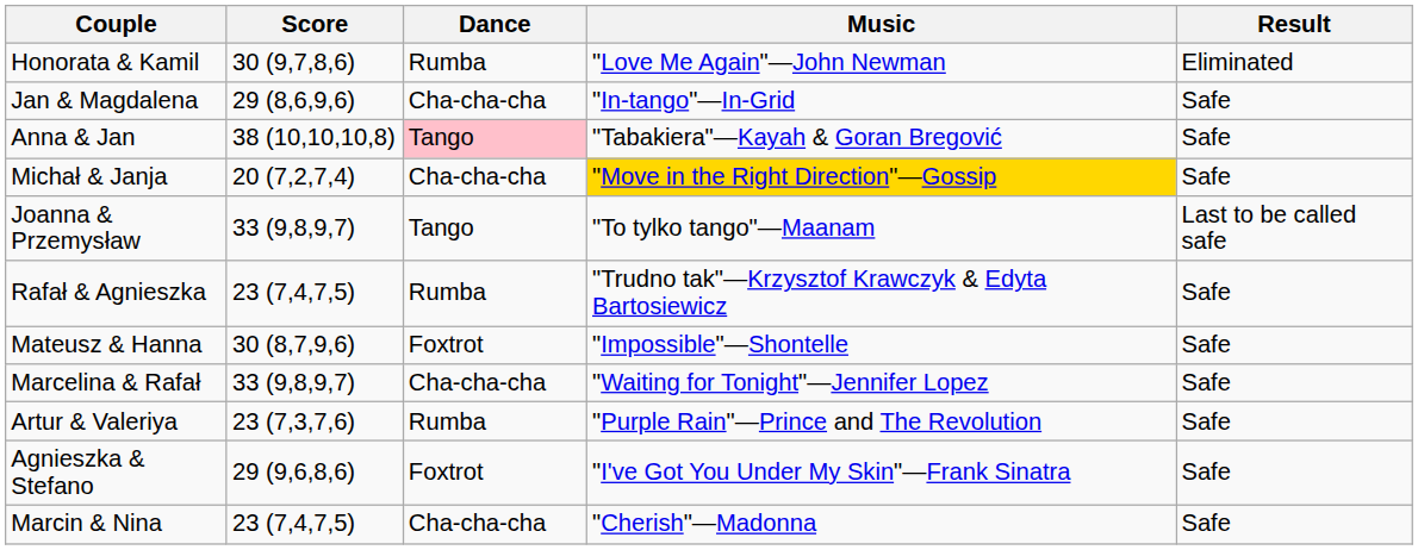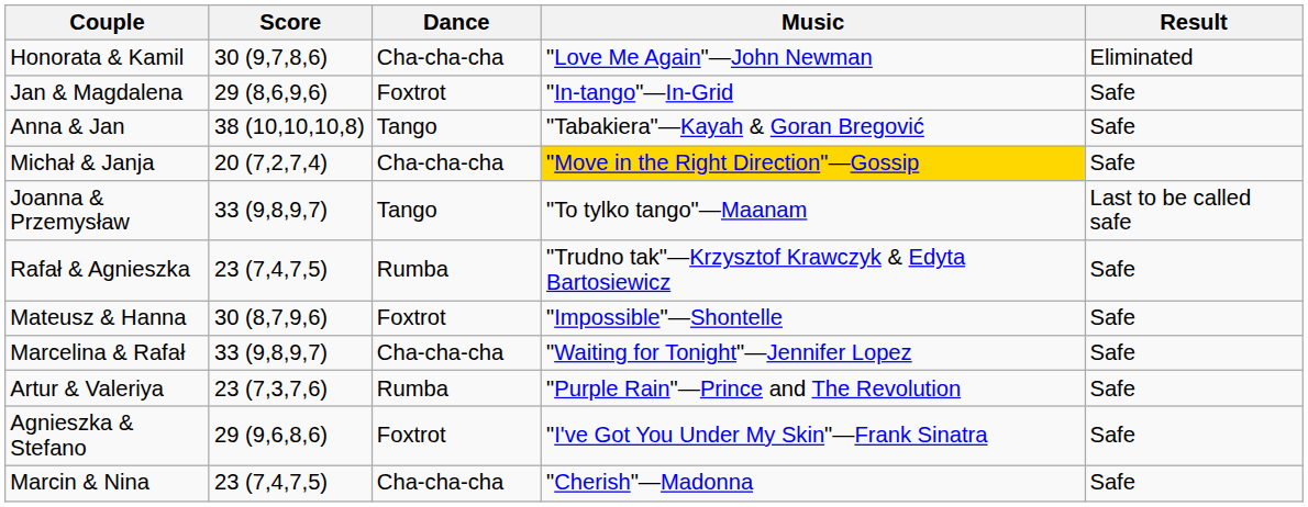 <table class="wikitable">
 <tr>
 <th width="140">Couple</th>
 <th width="110">Score</th>
 <th width="115">Dance</th>
 <th width="385">Music</th>
 <th width="150">Result</th>
 </tr>
 <tr>
 <td>Honorata & Kamil</td>
 <td>30 (9,7,8,6)</td>
-<td>Rumba</td>
+<td>Cha-cha-cha</td>
 <td>"<a href='#'>Love Me Again</a>"—<a href='#'>John Newman</a></td>
 <td>Eliminated</td>
 </tr>
 <tr>
 <td>Jan & Magdalena</td>
 <td>29 (8,6,9,6)</td>
-<td>Cha-cha-cha</td>
+<td>Foxtrot</td>
 <td>"<a href='#'>In-tango</a>"—<a href='#'>In-Grid</a></td>
 <td>Safe</td>
 </tr>
 <tr>
 <td>Anna & Jan</td>
 <td>38 (10,10,10,8)</td>
-<td style="background: pink;">Tango</td>
+<td>Tango</td>
 <td>"Tabakiera"—<a href='#'>Kayah</a> & <a href='#'>Goran Bregović</a></td>
 <td>Safe</td>
 </tr>
 <tr>
 <td>Michał & Janja</td>
 <td>20 (7,2,7,4)</td>
 <td>Cha-cha-cha</td>
 <td style="background: gold;">"<a href='#'>Move in the Right Direction</a>"—<a href='#'>Gossip</a></td>
 <td>Safe</td>
 </tr>
 <tr>
 <td>Joanna & Przemysław</td>
 <td>33 (9,8,9,7)</td>
 <td>Tango</td>
 <td>"To tylko tango"—<a href='#'>Maanam</a></td>
 <td>Last to be called safe</td>
 </tr>
 <tr>
 <td>Rafał & Agnieszka</td>
 <td>23 (7,4,7,5)</td>
 <td>Rumba</td>
 <td>"Trudno tak"—<a href='#'>Krzysztof Krawczyk</a> & <a href='#'>Edyta Bartosiewicz</a></td>
 <td>Safe</td>
 </tr>
 <tr>
 <td>Mateusz & Hanna</td>
 <td>30 (8,7,9,6)</td>
 <td>Foxtrot</td>
 <td>"<a href='#'>Impossible</a>"—<a href='#'>Shontelle</a></td>
 <td>Safe</td>
 </tr>
 <tr>
 <td>Marcelina & Rafał</td>
 <td>33 (9,8,9,7)</td>
 <td>Cha-cha-cha</td>
 <td>"<a href='#'>Waiting for Tonight</a>"—<a href='#'>Jennifer Lopez</a></td>
 <td>Safe</td>
 </tr>
 <tr>
 <td>Artur & Valeriya</td>
 <td>23 (7,3,7,6)</td>
 <td>Rumba</td>
 <td>"<a href='#'>Purple Rain</a>"—<a href='#'>Prince</a> and <a href='#'>The Revolution</a></td>
 <td>Safe</td>
 </tr>
 <tr>
 <td>Agnieszka & Stefano</td>
 <td>29 (9,6,8,6)</td>
 <td>Foxtrot</td>
 <td>"<a href='#'>I've Got You Under My Skin</a>"—<a href='#'>Frank Sinatra</a></td>
 <td>Safe</td>
 </tr>
 <tr>
 <td>Marcin & Nina</td>
 <td>23 (7,4,7,5)</td>
 <td>Cha-cha-cha</td>
 <td>"<a href='#'>Cherish</a>"—<a href='#'>Madonna</a></td>
 <td>Safe</td>
 </tr>
 </table>
